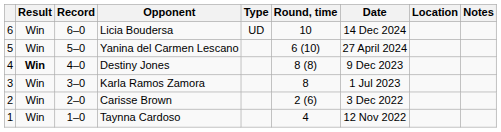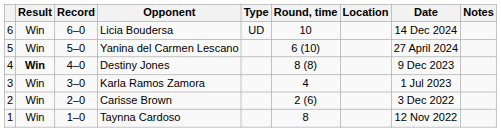 <table class=wikitable style=text-align:center>
 <tr>
 <th></th>
 <th>Result</th>
 <th>Record</th>
 <th>Opponent</th>
 <th>Type</th>
 <th>Round, time</th>
+<th>Location</th>
 <th>Date</th>
-<th>Location</th>
 <th>Notes</th>
 </tr>
 <tr>
 <td>6</td>
 <td>Win</td>
 <td>6–0</td>
 <td align="left">Licia Boudersa</td>
 <td>UD</td>
 <td>10</td>
+<td align="left"></td>
 <td>14 Dec 2024</td>
-<td align="left"></td>
 <td align="left"></td>
 </tr>
 <tr>
 <td>5</td>
 <td>Win</td>
 <td>5–0</td>
 <td align="left">Yanina del Carmen Lescano</td>
 <td></td>
 <td>6 (10)</td>
+<td align="left"></td>
 <td>27 April 2024</td>
-<td align="left"></td>
 <td align="left"></td>
 </tr>
 <tr>
 <td>4</td>
 <td><strong>Win</strong></td>
 <td>4–0</td>
 <td align="left">Destiny Jones</td>
 <td></td>
 <td>8 (8)</td>
+<td align="left"></td>
 <td>9 Dec 2023</td>
-<td align="left"></td>
 <td align="left"></td>
 </tr>
 <tr>
 <td>3</td>
 <td>Win</td>
 <td>3–0</td>
 <td align="left">Karla Ramos Zamora</td>
 <td></td>
-<td>8</td>
+<td>4</td>
+<td align="left"></td>
 <td>1 Jul 2023</td>
-<td align="left"></td>
 <td align="left"></td>
 </tr>
 <tr>
 <td>2</td>
 <td>Win</td>
 <td>2–0</td>
 <td align="left">Carisse Brown</td>
 <td></td>
 <td>2 (6)</td>
+<td align="left"></td>
 <td>3 Dec 2022</td>
-<td align="left"></td>
 <td align="left"></td>
 </tr>
 <tr>
 <td>1</td>
 <td>Win</td>
 <td>1–0</td>
 <td align="left">Taynna Cardoso</td>
 <td></td>
-<td>4</td>
+<td>8</td>
+<td align="left"></td>
 <td>12 Nov 2022</td>
-<td align="left"></td>
 <td align="left"></td>
 </tr>
 </table>
